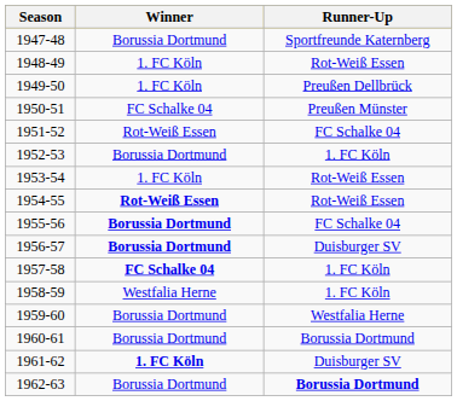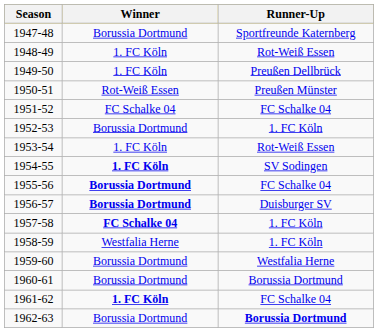 <table class="wikitable">
 <tr align="center" bgcolor="#FFD700">
 <th width="70">Season</th>
 <th width="200">Winner</th>
 <th width="200">Runner-Up</th>
 </tr>
 <tr align="center">
 <td>1947-48</td>
 <td><a href='#'>Borussia Dortmund</a></td>
 <td><a href='#'>Sportfreunde Katernberg</a></td>
 </tr>
 <tr align="center">
 <td>1948-49</td>
 <td><a href='#'>1. FC Köln</a></td>
 <td><a href='#'>Rot-Weiß Essen</a></td>
 </tr>
 <tr align="center">
 <td>1949-50</td>
 <td><a href='#'>1. FC Köln</a></td>
 <td><a href='#'>Preußen Dellbrück</a></td>
 </tr>
 <tr align="center">
 <td>1950-51</td>
-<td><a href='#'>FC Schalke 04</a></td>
+<td><a href='#'>Rot-Weiß Essen</a></td>
 <td><a href='#'>Preußen Münster</a></td>
 </tr>
 <tr align="center">
 <td>1951-52</td>
-<td><a href='#'>Rot-Weiß Essen</a></td>
+<td><a href='#'>FC Schalke 04</a></td>
 <td><a href='#'>FC Schalke 04</a></td>
 </tr>
 <tr align="center">
 <td>1952-53</td>
 <td><a href='#'>Borussia Dortmund</a></td>
 <td><a href='#'>1. FC Köln</a></td>
 </tr>
 <tr align="center">
 <td>1953-54</td>
 <td><a href='#'>1. FC Köln</a></td>
 <td><a href='#'>Rot-Weiß Essen</a></td>
 </tr>
 <tr align="center">
 <td>1954-55</td>
-<td><strong><a href='#'>Rot-Weiß Essen</a></strong></td>
-<td><a href='#'>Rot-Weiß Essen</a></td>
+<td><strong><a href='#'>1. FC Köln</a></strong></td>
+<td><a href='#'>SV Sodingen</a></td>
 </tr>
 <tr align="center">
 <td>1955-56</td>
 <td><strong><a href='#'>Borussia Dortmund</a></strong></td>
 <td><a href='#'>FC Schalke 04</a></td>
 </tr>
 <tr align="center">
 <td>1956-57</td>
 <td><strong><a href='#'>Borussia Dortmund</a></strong></td>
 <td><a href='#'>Duisburger SV</a></td>
 </tr>
 <tr align="center">
 <td>1957-58</td>
 <td><strong><a href='#'>FC Schalke 04</a></strong></td>
 <td><a href='#'>1. FC Köln</a></td>
 </tr>
 <tr align="center">
 <td>1958-59</td>
 <td><a href='#'>Westfalia Herne</a></td>
 <td><a href='#'>1. FC Köln</a></td>
 </tr>
 <tr align="center">
 <td>1959-60</td>
 <td><a href='#'>Borussia Dortmund</a></td>
 <td><a href='#'>Westfalia Herne</a></td>
 </tr>
 <tr align="center">
 <td>1960-61</td>
 <td><a href='#'>Borussia Dortmund</a></td>
 <td><a href='#'>Borussia Dortmund</a></td>
 </tr>
 <tr align="center">
 <td>1961-62</td>
 <td><strong><a href='#'>1. FC Köln</a></strong></td>
-<td><a href='#'>Duisburger SV</a></td>
+<td><a href='#'>FC Schalke 04</a></td>
 </tr>
 <tr align="center">
 <td>1962-63</td>
 <td><a href='#'>Borussia Dortmund</a></td>
 <td><strong><a href='#'>Borussia Dortmund</a></strong></td>
 </tr>
 </table>
